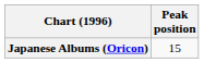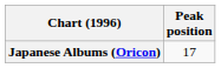 <table class="wikitable sortable plainrowheaders">
 <tr>
 <th scope="col">Chart (1996)</th>
 <th scope="col">Peak<br>position</th>
 </tr>
 <tr>
 <th scope="row">Japanese Albums (<a href='#'>Oricon</a>)</th>
-<td align="center">15</td>
+<td align="center">17</td>
 </tr>
 </table>
